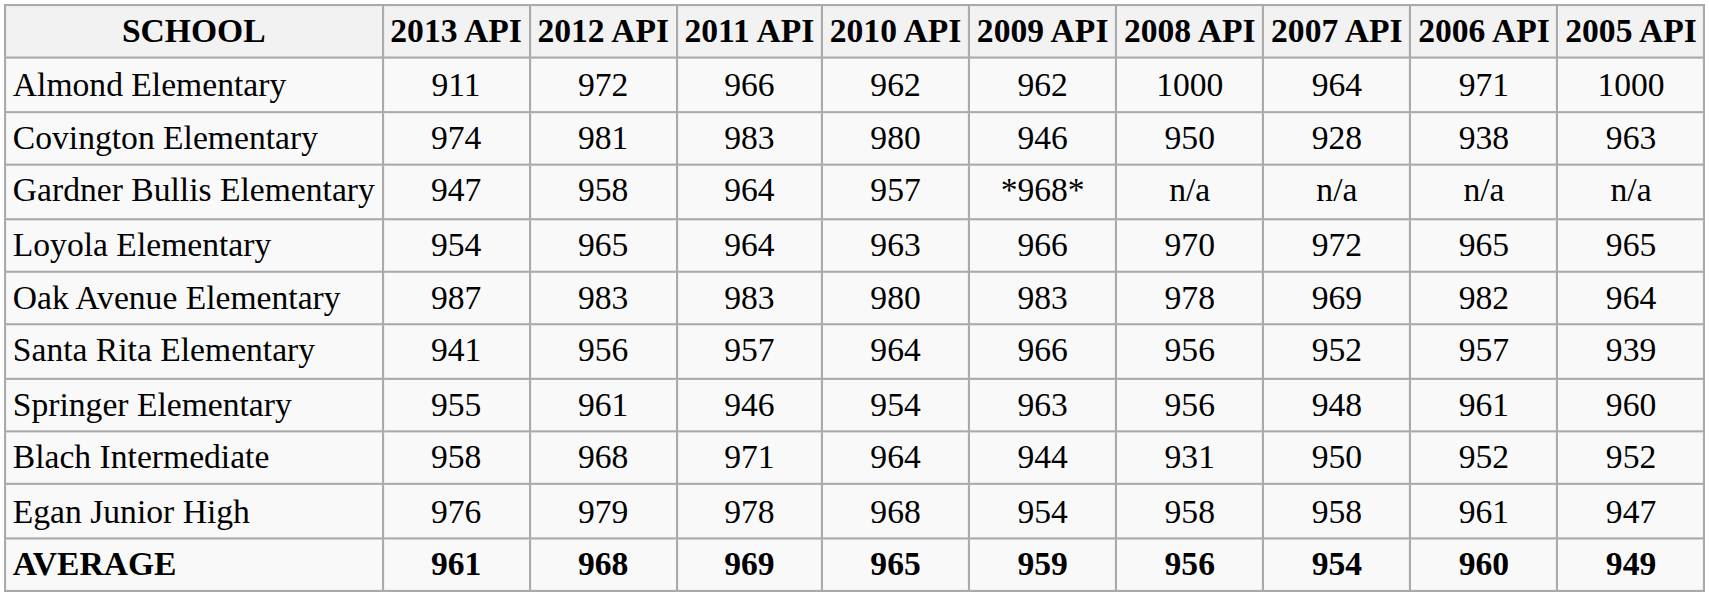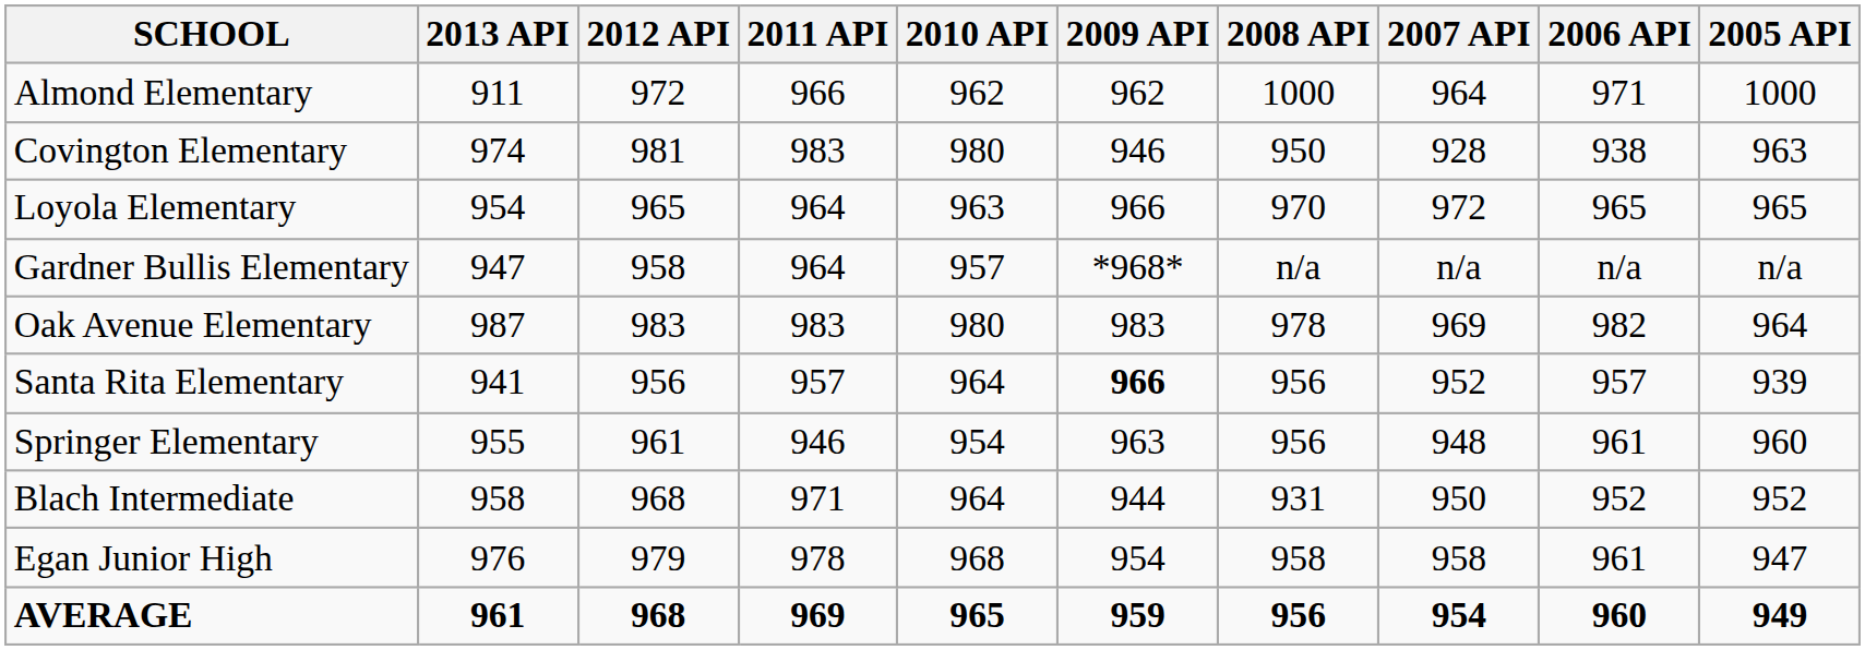 <table class="wikitable" style="text-align:center">
 <tr>
 <th>SCHOOL</th>
 <th>2013 API</th>
 <th>2012 API</th>
 <th>2011 API</th>
 <th>2010 API</th>
 <th>2009 API</th>
 <th>2008 API</th>
 <th>2007 API</th>
 <th>2006 API</th>
 <th>2005 API</th>
 </tr>
 <tr>
 <td style="text-align:left;">Almond Elementary</td>
 <td>911</td>
 <td>972</td>
 <td>966</td>
 <td>962</td>
 <td>962</td>
 <td>1000</td>
 <td>964</td>
 <td>971</td>
 <td>1000</td>
 </tr>
 <tr>
 <td style="text-align:left;">Covington Elementary</td>
 <td>974</td>
 <td>981</td>
 <td>983</td>
 <td>980</td>
 <td>946</td>
 <td>950</td>
 <td>928</td>
 <td>938</td>
 <td>963</td>
 </tr>
 <tr>
+<td style="text-align:left;">Loyola Elementary</td>
+<td>954</td>
+<td>965</td>
+<td>964</td>
+<td>963</td>
+<td>966</td>
+<td>970</td>
+<td>972</td>
+<td>965</td>
+<td>965</td>
+</tr>
+<tr>
 <td style="text-align:left;">Gardner Bullis Elementary</td>
 <td>947</td>
 <td>958</td>
 <td>964</td>
 <td>957</td>
 <td><span>*</span>968*</td>
 <td>n/a</td>
 <td>n/a</td>
 <td>n/a</td>
 <td>n/a</td>
-</tr>
-<tr>
-<td style="text-align:left;">Loyola Elementary</td>
-<td>954</td>
-<td>965</td>
-<td>964</td>
-<td>963</td>
-<td>966</td>
-<td>970</td>
-<td>972</td>
-<td>965</td>
-<td>965</td>
 </tr>
 <tr>
 <td style="text-align:left;">Oak Avenue Elementary</td>
 <td>987</td>
 <td>983</td>
 <td>983</td>
 <td>980</td>
 <td>983</td>
 <td>978</td>
 <td>969</td>
 <td>982</td>
 <td>964</td>
 </tr>
 <tr>
 <td style="text-align:left;">Santa Rita Elementary</td>
 <td>941</td>
 <td>956</td>
 <td>957</td>
 <td>964</td>
-<td>966</td>
+<td><strong>966</strong></td>
 <td>956</td>
 <td>952</td>
 <td>957</td>
 <td>939</td>
 </tr>
 <tr>
 <td style="text-align:left;">Springer Elementary</td>
 <td>955</td>
 <td>961</td>
 <td>946</td>
 <td>954</td>
 <td>963</td>
 <td>956</td>
 <td>948</td>
 <td>961</td>
 <td>960</td>
 </tr>
 <tr>
 <td style="text-align:left;">Blach Intermediate</td>
 <td>958</td>
 <td>968</td>
 <td>971</td>
 <td>964</td>
 <td>944</td>
 <td>931</td>
 <td>950</td>
 <td>952</td>
 <td>952</td>
 </tr>
 <tr>
 <td style="text-align:left;">Egan Junior High</td>
 <td>976</td>
 <td>979</td>
 <td>978</td>
 <td>968</td>
 <td>954</td>
 <td>958</td>
 <td>958</td>
 <td>961</td>
 <td>947</td>
 </tr>
 <tr>
 <td style="text-align:left;"><strong>AVERAGE</strong></td>
 <td><strong>961</strong></td>
 <td><strong>968</strong></td>
 <td><strong>969</strong></td>
 <td><strong>965</strong></td>
 <td><strong>959</strong></td>
 <td><strong>956</strong></td>
 <td><strong>954</strong></td>
 <td><strong>960</strong></td>
 <td><strong>949</strong></td>
 </tr>
 </table>
